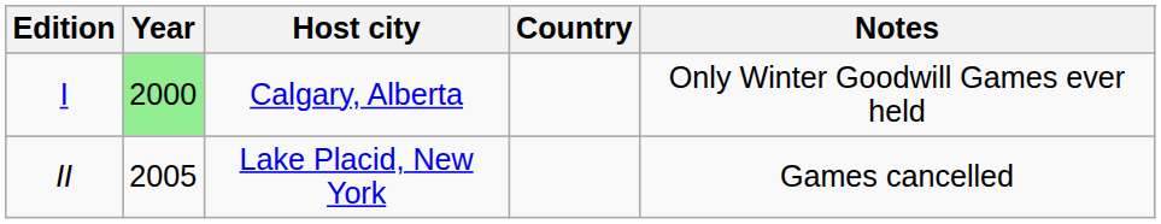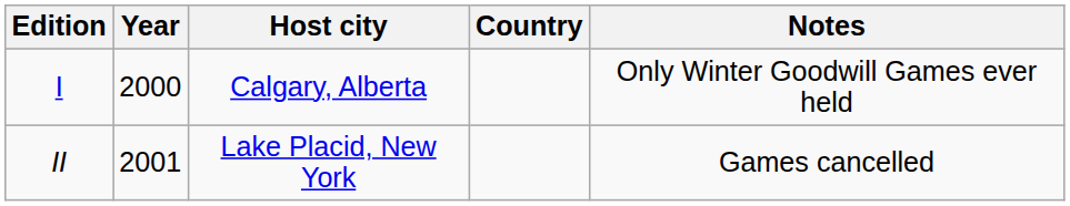 <table class="wikitable" style="text-align:center">
 <tr>
 <th>Edition</th>
 <th>Year</th>
 <th>Host city</th>
 <th>Country</th>
 <th>Notes</th>
 </tr>
 <tr>
 <td><a href='#'>I</a></td>
-<td style="background: lightgreen;">2000</td>
+<td>2000</td>
 <td><a href='#'>Calgary, Alberta</a></td>
 <td align=left></td>
 <td>Only Winter Goodwill Games ever held</td>
 </tr>
 <tr>
 <td><em>II</em></td>
-<td>2005</td>
+<td>2001</td>
 <td><a href='#'>Lake Placid, New York</a></td>
 <td align=left></td>
 <td>Games cancelled</td>
 </tr>
 </table>
